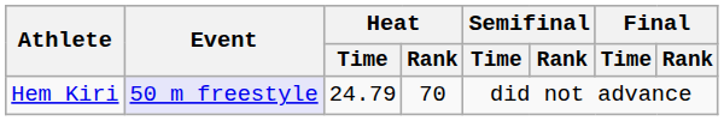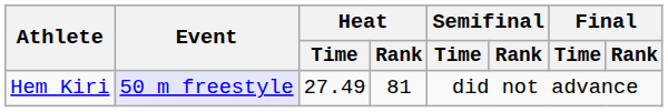 <table class=wikitable style="font-size:90%">
 <tr>
 <th rowspan="2">Athlete</th>
 <th rowspan="2">Event</th>
 <th colspan="2">Heat</th>
 <th colspan="2">Semifinal</th>
 <th colspan="2">Final</th>
 </tr>
 <tr style="font-size:95%">
 <th>Time</th>
 <th>Rank</th>
 <th>Time</th>
 <th>Rank</th>
 <th>Time</th>
 <th>Rank</th>
 </tr>
 <tr align=center>
 <td align=left><a href='#'>Hem Kiri</a></td>
 <td align=left style="background: lavender;"><a href='#'>50 m freestyle</a></td>
-<td>24.79</td>
-<td>70</td>
+<td>27.49</td>
+<td>81</td>
 <td colspan=4>did not advance</td>
 </tr>
 </table>
